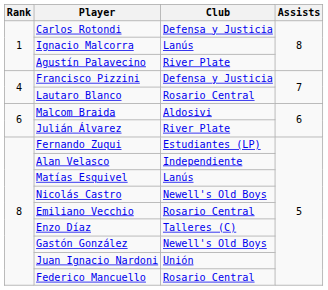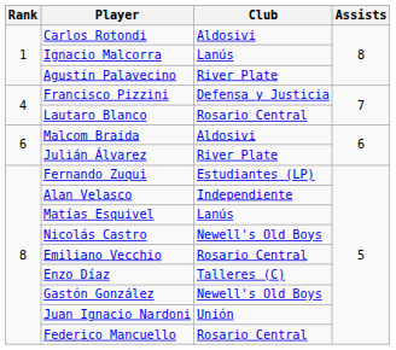 <table class="wikitable">
 <tr>
 <th>Rank</th>
 <th>Player</th>
 <th>Club</th>
 <th>Assists</th>
 </tr>
 <tr>
 <td align=center rowspan=3>1</td>
 <td> <a href='#'>Carlos Rotondi</a></td>
-<td><a href='#'>Defensa y Justicia</a></td>
+<td><a href='#'>Aldosivi</a></td>
 <td align=center rowspan=3>8</td>
 </tr>
 <tr>
 <td> <a href='#'>Ignacio Malcorra</a></td>
 <td><a href='#'>Lanús</a></td>
 </tr>
 <tr>
 <td> <a href='#'>Agustín Palavecino</a></td>
 <td><a href='#'>River Plate</a></td>
 </tr>
 <tr>
 <td align=center rowspan=2>4</td>
 <td> <a href='#'>Francisco Pizzini</a></td>
 <td><a href='#'>Defensa y Justicia</a></td>
 <td align=center rowspan=2>7</td>
 </tr>
 <tr>
 <td> <a href='#'>Lautaro Blanco</a></td>
 <td><a href='#'>Rosario Central</a></td>
 </tr>
 <tr>
 <td align=center rowspan=2>6</td>
 <td> <a href='#'>Malcom Braida</a></td>
 <td><a href='#'>Aldosivi</a></td>
 <td align=center rowspan=2>6</td>
 </tr>
 <tr>
 <td> <a href='#'>Julián Álvarez</a></td>
 <td><a href='#'>River Plate</a></td>
 </tr>
 <tr>
 <td align=center rowspan=9>8</td>
 <td> <a href='#'>Fernando Zuqui</a></td>
 <td><a href='#'>Estudiantes (LP)</a></td>
 <td align=center rowspan=9>5</td>
 </tr>
 <tr>
 <td> <a href='#'>Alan Velasco</a></td>
 <td><a href='#'>Independiente</a></td>
 </tr>
 <tr>
 <td> <a href='#'>Matías Esquivel</a></td>
 <td><a href='#'>Lanús</a></td>
 </tr>
 <tr>
 <td> <a href='#'>Nicolás Castro</a></td>
 <td><a href='#'>Newell's Old Boys</a></td>
 </tr>
 <tr>
 <td> <a href='#'>Emiliano Vecchio</a></td>
 <td><a href='#'>Rosario Central</a></td>
 </tr>
 <tr>
 <td> <a href='#'>Enzo Díaz</a></td>
 <td><a href='#'>Talleres (C)</a></td>
 </tr>
 <tr>
 <td> <a href='#'>Gastón González</a></td>
 <td><a href='#'>Newell's Old Boys</a></td>
 </tr>
 <tr>
 <td> <a href='#'>Juan Ignacio Nardoni</a></td>
 <td><a href='#'>Unión</a></td>
 </tr>
 <tr>
 <td> <a href='#'>Federico Mancuello</a></td>
 <td><a href='#'>Rosario Central</a></td>
 </tr>
 </table>
